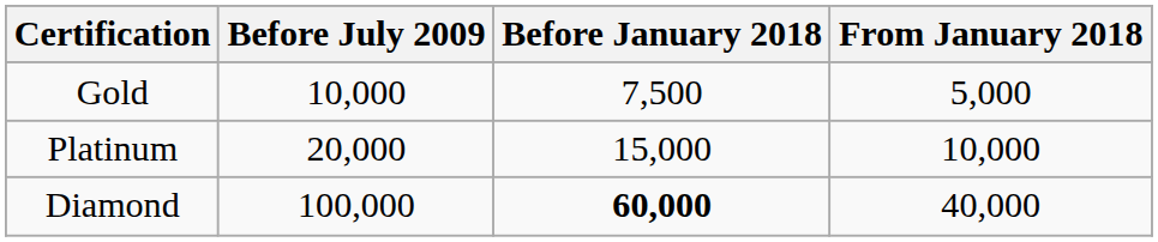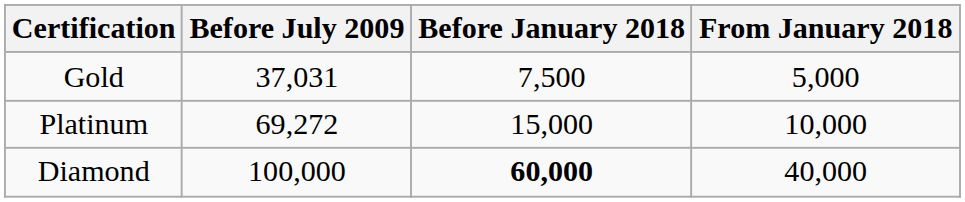 <table class="wikitable" style="text-align: center;">
 <tr>
 <th>Certification</th>
 <th>Before July 2009</th>
 <th>Before January 2018</th>
 <th>From January 2018</th>
 </tr>
 <tr>
 <td>Gold</td>
-<td>10,000</td>
+<td>37,031</td>
 <td>7,500</td>
 <td>5,000</td>
 </tr>
 <tr>
 <td>Platinum</td>
-<td>20,000</td>
+<td>69,272</td>
 <td>15,000</td>
 <td>10,000</td>
 </tr>
 <tr>
 <td>Diamond</td>
 <td>100,000</td>
 <td><strong>60,000</strong></td>
 <td>40,000</td>
 </tr>
 </table>
